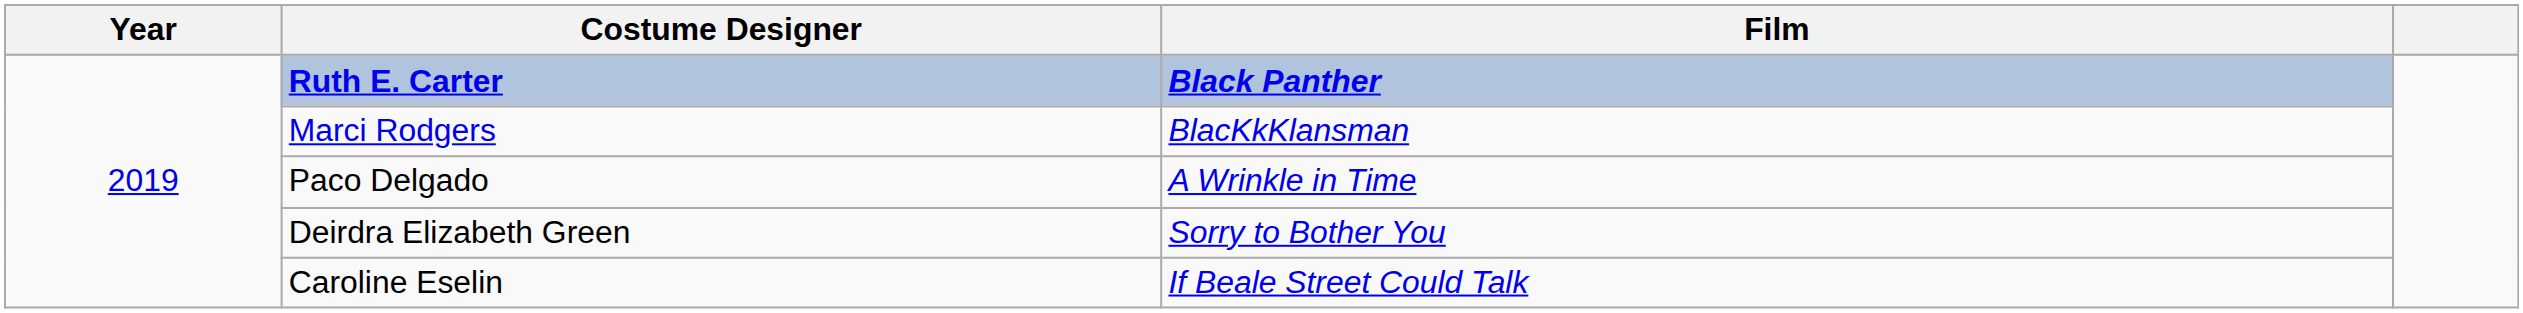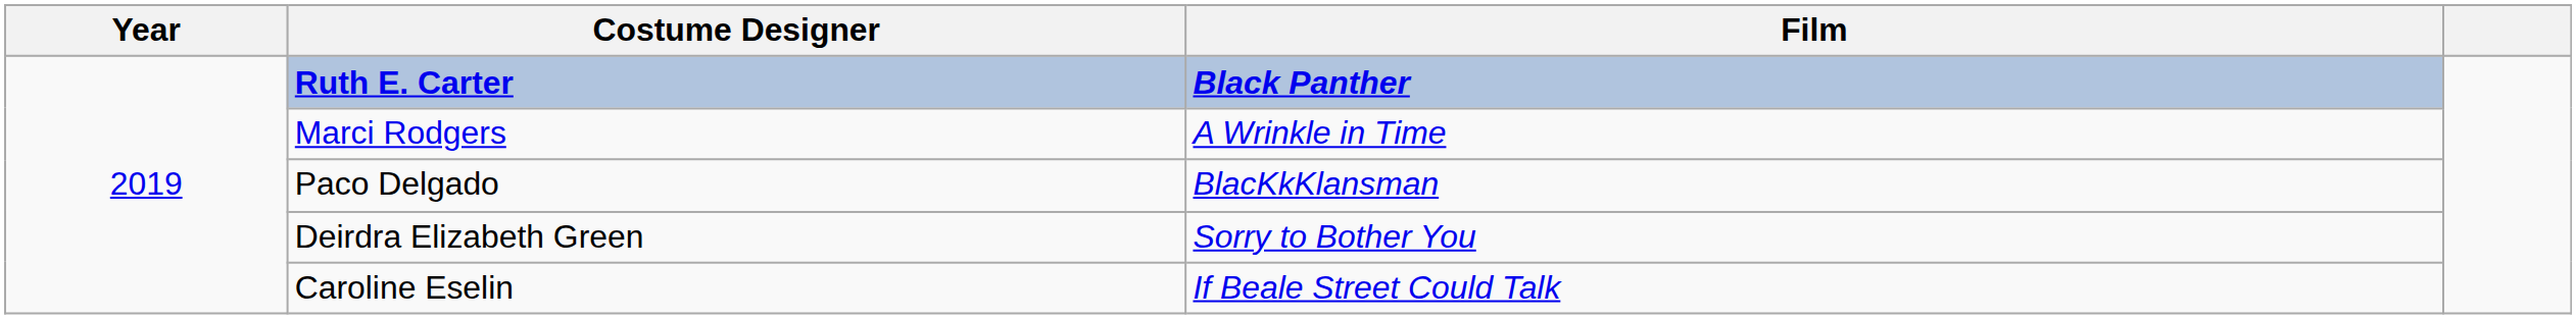 <table class="wikitable" style="width:100%;">
 <tr style="background:#bebebe;">
 <th style="width:11%;">Year</th>
 <th style="width:35%;">Costume Designer</th>
 <th style="width:49%;">Film</th>
 <th style="width:5%;"></th>
 </tr>
 <tr>
 <td rowspan="5" align="center"><a href='#'>2019</a></td>
 <td style="background:#B0C4DE"><strong><a href='#'>Ruth E. Carter</a></strong></td>
 <td style="background:#B0C4DE"><strong><em><a href='#'>Black Panther</a></em></strong></td>
 <td rowspan="5" align="center"></td>
 </tr>
 <tr>
 <td><a href='#'>Marci Rodgers</a></td>
-<td><em><a href='#'>BlacKkKlansman</a></em></td>
+<td><em><a href='#'>A Wrinkle in Time</a></em></td>
 </tr>
 <tr>
 <td>Paco Delgado</td>
-<td><em><a href='#'>A Wrinkle in Time</a></em></td>
+<td><em><a href='#'>BlacKkKlansman</a></em></td>
 </tr>
 <tr>
 <td>Deirdra Elizabeth Green</td>
 <td><em><a href='#'>Sorry to Bother You</a></em></td>
 </tr>
 <tr>
 <td>Caroline Eselin</td>
 <td><em><a href='#'>If Beale Street Could Talk</a></em></td>
 </tr>
 </table>
